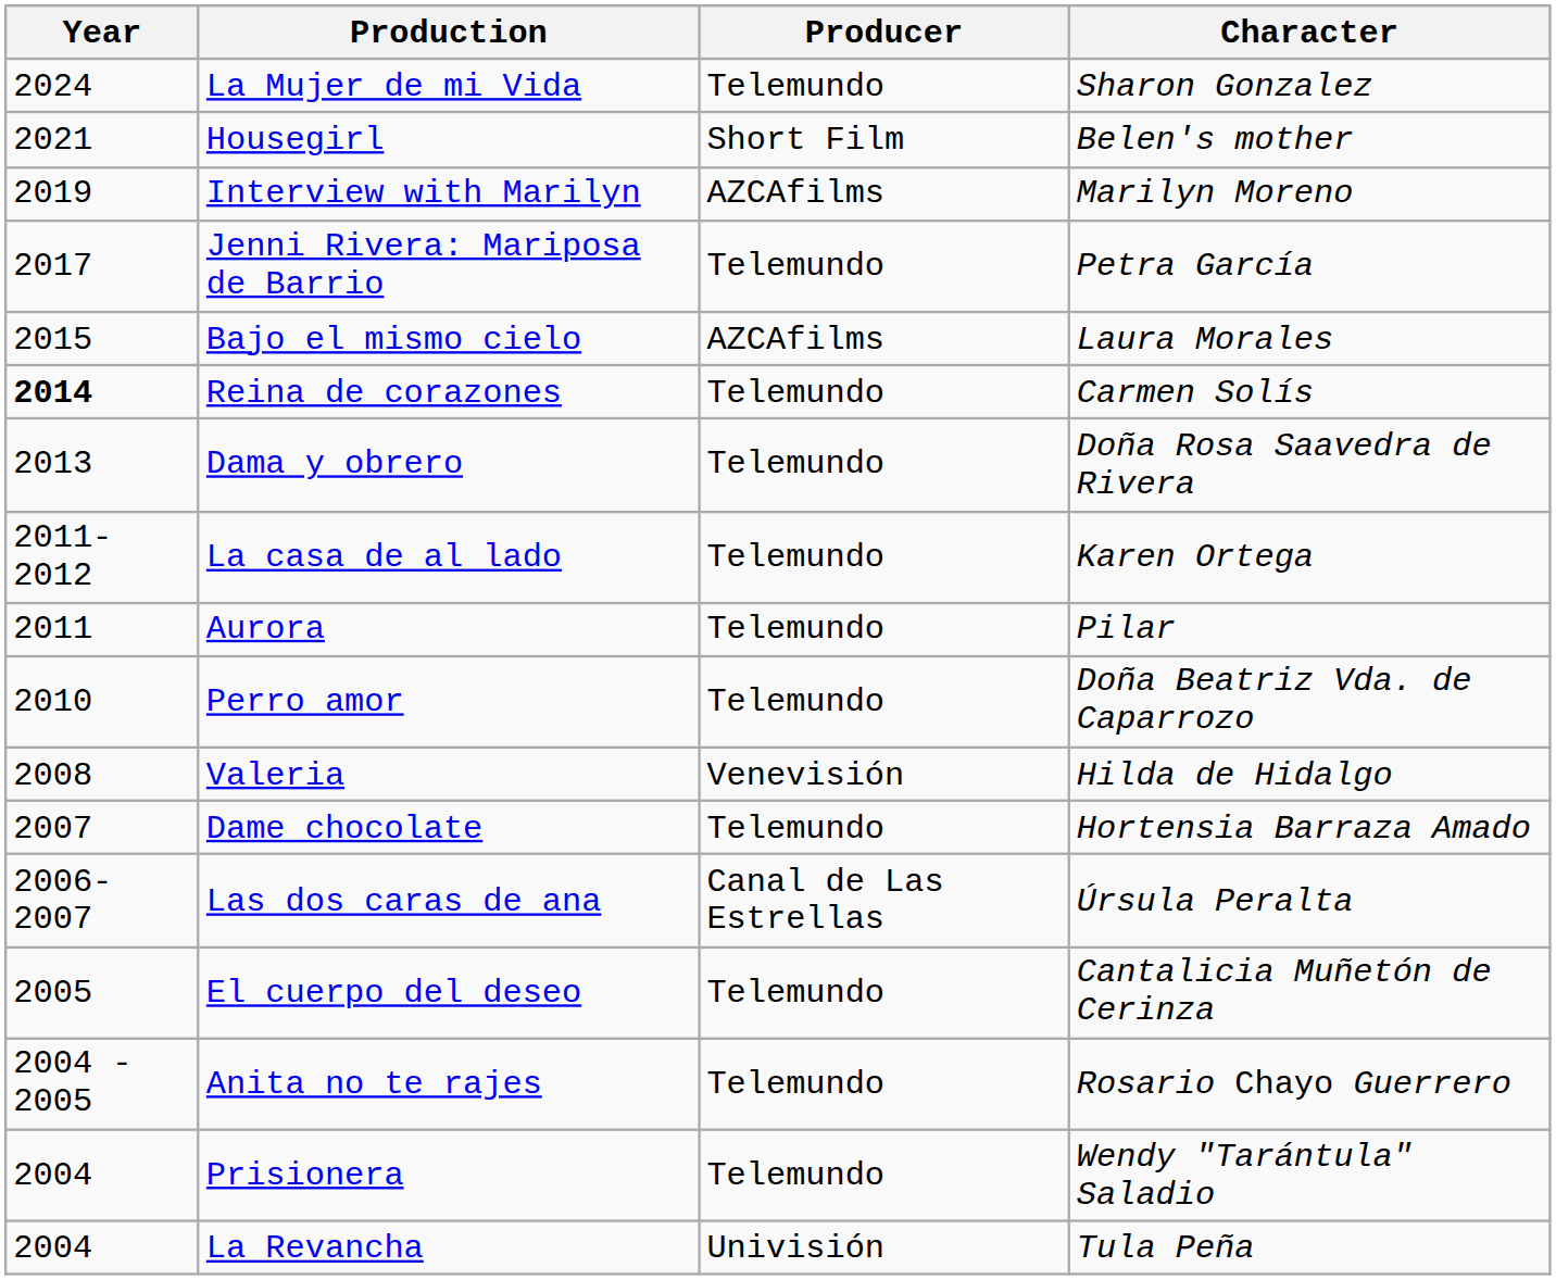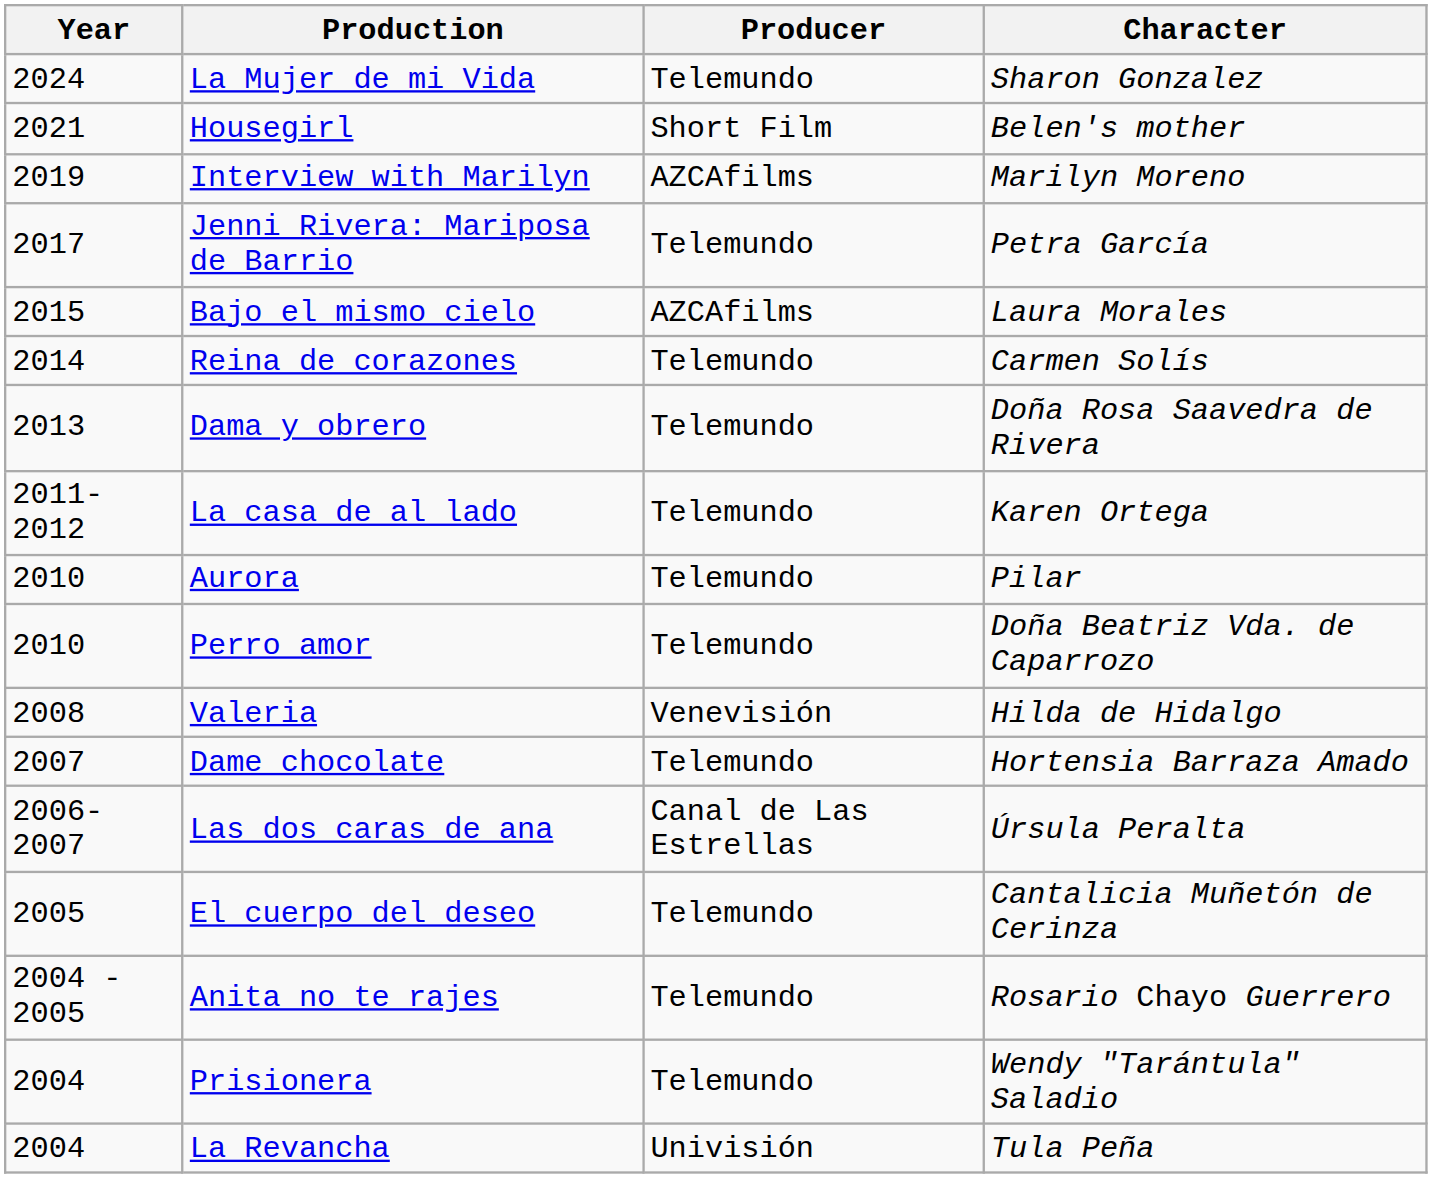 <table class="wikitable">
 <tr>
 <th>Year</th>
 <th>Production</th>
 <th>Producer</th>
 <th>Character</th>
 </tr>
 <tr>
 <td>2024</td>
 <td><a href='#'>La Mujer de mi Vida</a></td>
 <td>Telemundo</td>
 <td><em>Sharon Gonzalez</em></td>
 </tr>
 <tr>
 <td>2021</td>
 <td><a href='#'>Housegirl</a></td>
 <td>Short Film</td>
 <td><em>Belen's mother</em></td>
 </tr>
 <tr>
 <td>2019</td>
 <td><a href='#'>Interview with Marilyn</a></td>
 <td>AZCAfilms</td>
 <td><em>Marilyn Moreno</em></td>
 </tr>
 <tr>
 <td>2017</td>
 <td><a href='#'>Jenni Rivera: Mariposa de Barrio</a></td>
 <td>Telemundo</td>
 <td><em>Petra García</em></td>
 </tr>
 <tr>
 <td>2015</td>
 <td><a href='#'>Bajo el mismo cielo</a></td>
 <td>AZCAfilms</td>
 <td><em>Laura Morales</em></td>
 </tr>
 <tr>
-<td><strong>2014</strong></td>
+<td>2014</td>
 <td><a href='#'>Reina de corazones</a></td>
 <td>Telemundo</td>
 <td><em>Carmen Solís</em></td>
 </tr>
 <tr>
 <td>2013</td>
 <td><a href='#'>Dama y obrero</a></td>
 <td>Telemundo</td>
 <td><em>Doña Rosa Saavedra de Rivera</em></td>
 </tr>
 <tr>
 <td>2011-2012</td>
 <td><a href='#'>La casa de al lado</a></td>
 <td>Telemundo</td>
 <td><em>Karen Ortega</em></td>
 </tr>
 <tr>
-<td>2011</td>
+<td>2010</td>
 <td><a href='#'>Aurora</a></td>
 <td>Telemundo</td>
 <td><em>Pilar</em></td>
 </tr>
 <tr>
 <td>2010</td>
 <td><a href='#'>Perro amor</a></td>
 <td>Telemundo</td>
 <td><em>Doña Beatriz Vda. de Caparrozo</em></td>
 </tr>
 <tr>
 <td>2008</td>
 <td><a href='#'>Valeria</a></td>
 <td>Venevisión</td>
 <td><em>Hilda de Hidalgo</em></td>
 </tr>
 <tr>
 <td>2007</td>
 <td><a href='#'>Dame chocolate</a></td>
 <td>Telemundo</td>
 <td><em>Hortensia Barraza Amado</em></td>
 </tr>
 <tr>
 <td>2006-2007</td>
 <td><a href='#'>Las dos caras de ana</a></td>
 <td>Canal de Las Estrellas</td>
 <td><em>Úrsula Peralta</em></td>
 </tr>
 <tr>
 <td>2005</td>
 <td><a href='#'>El cuerpo del deseo</a></td>
 <td>Telemundo</td>
 <td><em>Cantalicia Muñetón de Cerinza</em></td>
 </tr>
 <tr>
 <td>2004 - 2005</td>
 <td><a href='#'>Anita no te rajes</a></td>
 <td>Telemundo</td>
 <td><em>Rosario </em>Chayo<em> Guerrero</em></td>
 </tr>
 <tr>
 <td>2004</td>
 <td><a href='#'>Prisionera</a></td>
 <td>Telemundo</td>
 <td><em>Wendy "Tarántula" Saladio</em></td>
 </tr>
 <tr>
 <td>2004</td>
 <td><a href='#'>La Revancha</a></td>
 <td>Univisión</td>
 <td><em>Tula Peña</em></td>
 </tr>
 </table>
